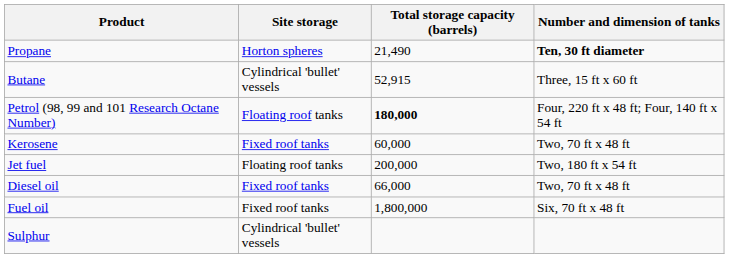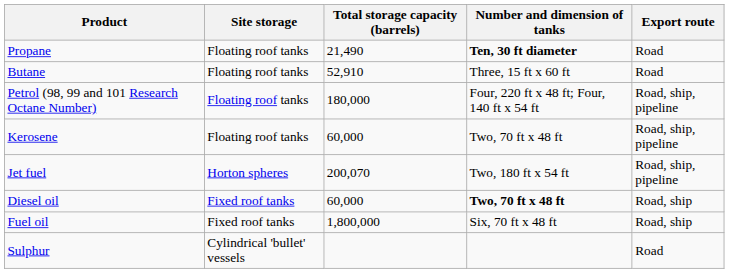 <table class="wikitable">
 <tr>
 <th>Product</th>
 <th>Site storage</th>
 <th>Total storage capacity (barrels)</th>
 <th>Number and dimension of tanks</th>
+<th>Export route</th>
 </tr>
 <tr>
 <td><a href='#'>Propane</a></td>
-<td><a href='#'>Horton spheres</a></td>
+<td>Floating roof tanks</td>
 <td>21,490</td>
 <td><strong>Ten, 30 ft diameter</strong></td>
+<td>Road</td>
 </tr>
 <tr>
 <td><a href='#'>Butane</a></td>
-<td>Cylindrical 'bullet' vessels</td>
-<td>52,915</td>
+<td>Floating roof tanks</td>
+<td>52,910</td>
 <td>Three, 15 ft x 60 ft</td>
+<td>Road</td>
 </tr>
 <tr>
 <td><a href='#'>Petrol</a> (98, 99 and 101 <a href='#'>Research Octane Number)</a></td>
 <td><a href='#'>Floating roof</a> tanks</td>
-<td><strong>180,000</strong></td>
+<td>180,000</td>
 <td>Four, 220 ft x 48 ft; Four, 140 ft x 54 ft</td>
+<td>Road, ship, pipeline</td>
 </tr>
 <tr>
 <td><a href='#'>Kerosene</a></td>
-<td><a href='#'>Fixed roof tanks</a></td>
+<td>Floating roof tanks</td>
 <td>60,000</td>
 <td>Two, 70 ft x 48 ft</td>
+<td>Road, ship, pipeline</td>
 </tr>
 <tr>
 <td><a href='#'>Jet fuel</a></td>
-<td>Floating roof tanks</td>
-<td>200,000</td>
+<td><a href='#'>Horton spheres</a></td>
+<td>200,070</td>
 <td>Two, 180 ft x 54 ft</td>
+<td>Road, ship, pipeline</td>
 </tr>
 <tr>
 <td><a href='#'>Diesel oil</a></td>
 <td><a href='#'>Fixed roof tanks</a></td>
-<td>66,000</td>
-<td>Two, 70 ft x 48 ft</td>
+<td>60,000</td>
+<td><strong>Two, 70 ft x 48 ft</strong></td>
+<td>Road, ship</td>
 </tr>
 <tr>
 <td><a href='#'>Fuel oil</a></td>
 <td>Fixed roof tanks</td>
 <td>1,800,000</td>
 <td>Six, 70 ft x 48 ft</td>
+<td>Road, ship</td>
 </tr>
 <tr>
 <td><a href='#'>Sulphur</a></td>
 <td>Cylindrical 'bullet' vessels</td>
 <td></td>
 <td></td>
+<td>Road</td>
 </tr>
 </table>
